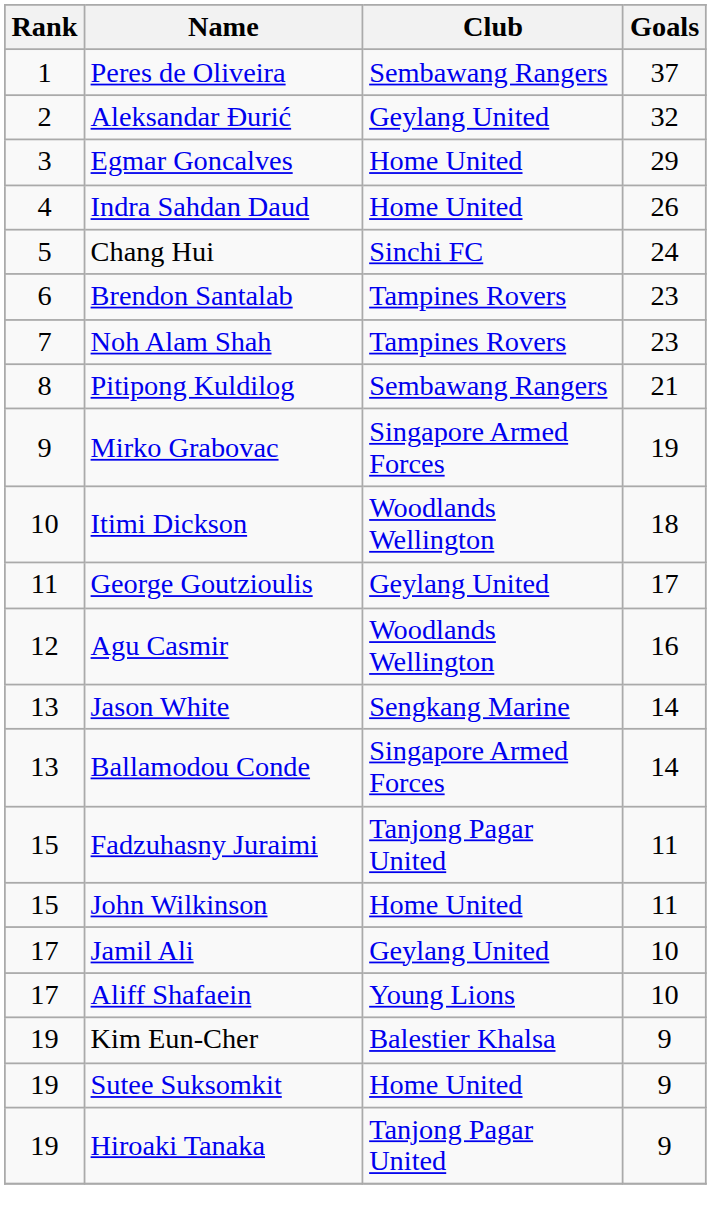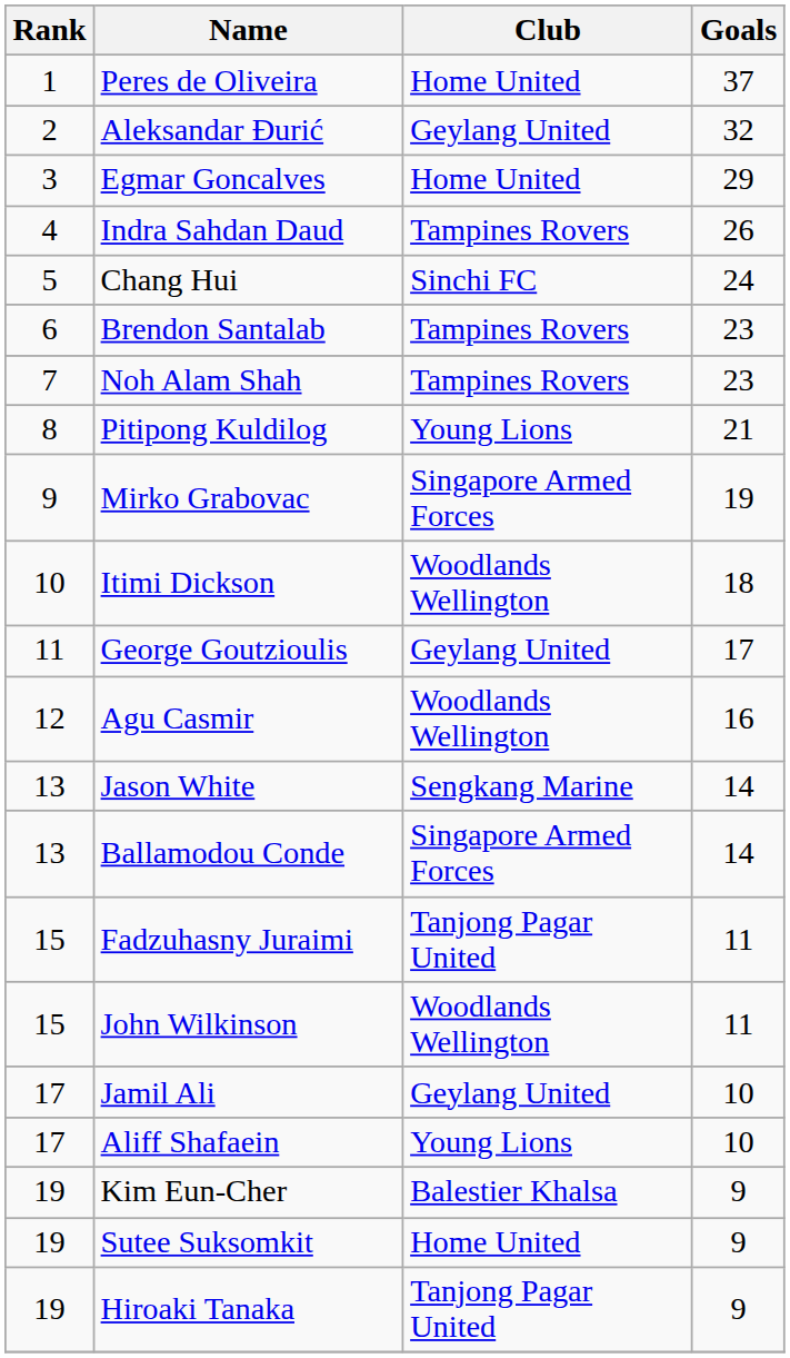 <table class="wikitable sortable">
 <tr>
 <th>Rank</th>
 <th width='150'>Name</th>
 <th width='140'>Club</th>
 <th>Goals</th>
 </tr>
 <tr>
 <td align="center">1</td>
 <td> <a href='#'>Peres de Oliveira</a></td>
-<td><a href='#'>Sembawang Rangers</a></td>
+<td><a href='#'>Home United</a></td>
 <td align="center">37</td>
 </tr>
 <tr>
 <td align="center">2</td>
 <td> <a href='#'>Aleksandar Đurić</a></td>
 <td><a href='#'>Geylang United</a></td>
 <td align="center">32</td>
 </tr>
 <tr>
 <td align="center">3</td>
 <td> <a href='#'>Egmar Goncalves</a></td>
 <td><a href='#'>Home United</a></td>
 <td align="center">29</td>
 </tr>
 <tr>
 <td align="center">4</td>
 <td><a href='#'>Indra Sahdan Daud</a></td>
-<td><a href='#'>Home United</a></td>
+<td><a href='#'>Tampines Rovers</a></td>
 <td align="center">26</td>
 </tr>
 <tr>
 <td align="center">5</td>
 <td> Chang Hui</td>
 <td> <a href='#'>Sinchi FC</a></td>
 <td align="center">24</td>
 </tr>
 <tr>
 <td align="center">6</td>
 <td> <a href='#'>Brendon Santalab</a></td>
 <td><a href='#'>Tampines Rovers</a></td>
 <td align="center">23</td>
 </tr>
 <tr>
 <td align="center">7</td>
 <td><a href='#'>Noh Alam Shah</a></td>
 <td><a href='#'>Tampines Rovers</a></td>
 <td align="center">23</td>
 </tr>
 <tr>
 <td align="center">8</td>
 <td> <a href='#'>Pitipong Kuldilog</a></td>
-<td><a href='#'>Sembawang Rangers</a></td>
+<td> <a href='#'>Young Lions</a></td>
 <td align="center">21</td>
 </tr>
 <tr>
 <td align="center">9</td>
 <td><a href='#'>Mirko Grabovac</a></td>
 <td><a href='#'>Singapore Armed Forces</a></td>
 <td align="center">19</td>
 </tr>
 <tr>
 <td align="center">10</td>
 <td> <a href='#'>Itimi Dickson</a></td>
 <td><a href='#'>Woodlands Wellington</a></td>
 <td align="center">18</td>
 </tr>
 <tr>
 <td align="center">11</td>
 <td> <a href='#'>George Goutzioulis</a></td>
 <td><a href='#'>Geylang United</a></td>
 <td align="center">17</td>
 </tr>
 <tr>
 <td align="center">12</td>
 <td> <a href='#'>Agu Casmir</a></td>
 <td><a href='#'>Woodlands Wellington</a></td>
 <td align="center">16</td>
 </tr>
 <tr>
 <td align="center">13</td>
 <td> <a href='#'>Jason White</a></td>
 <td><a href='#'>Sengkang Marine</a></td>
 <td align="center">14</td>
 </tr>
 <tr>
 <td align="center">13</td>
 <td> <a href='#'>Ballamodou Conde</a></td>
 <td><a href='#'>Singapore Armed Forces</a></td>
 <td align="center">14</td>
 </tr>
 <tr>
 <td align="center">15</td>
 <td><a href='#'>Fadzuhasny Juraimi</a></td>
 <td><a href='#'>Tanjong Pagar United</a></td>
 <td align="center">11</td>
 </tr>
 <tr>
 <td align="center">15</td>
 <td> <a href='#'>John Wilkinson</a></td>
-<td><a href='#'>Home United</a></td>
+<td><a href='#'>Woodlands Wellington</a></td>
 <td align="center">11</td>
 </tr>
 <tr>
 <td align="center">17</td>
 <td><a href='#'>Jamil Ali</a></td>
 <td><a href='#'>Geylang United</a></td>
 <td align="center">10</td>
 </tr>
 <tr>
 <td align="center">17</td>
 <td><a href='#'>Aliff Shafaein</a></td>
 <td> <a href='#'>Young Lions</a></td>
 <td align="center">10</td>
 </tr>
 <tr>
 <td align="center">19</td>
 <td> Kim Eun-Cher</td>
 <td><a href='#'>Balestier Khalsa</a></td>
 <td align="center">9</td>
 </tr>
 <tr>
 <td align="center">19</td>
 <td> <a href='#'>Sutee Suksomkit</a></td>
 <td><a href='#'>Home United</a></td>
 <td align="center">9</td>
 </tr>
 <tr>
 <td align="center">19</td>
 <td> <a href='#'>Hiroaki Tanaka</a></td>
 <td><a href='#'>Tanjong Pagar United</a></td>
 <td align="center">9</td>
 </tr>
 <tr>
 </tr>
 </table>
